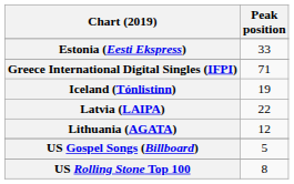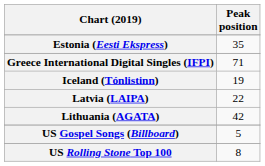 <table class="wikitable sortable plainrowheaders" style="text-align:center">
 <tr>
 <th scope="col">Chart (2019)</th>
 <th scope="col">Peak<br>position</th>
 </tr>
 <tr>
 </tr>
 <tr>
 </tr>
 <tr>
 </tr>
 <tr>
 </tr>
 <tr>
 <th scope="row">Estonia (<em><a href='#'>Eesti Ekspress</a></em>)</th>
-<td>33</td>
+<td>35</td>
 </tr>
 <tr>
 </tr>
 <tr>
 <th scope="row">Greece International Digital Singles (<a href='#'>IFPI</a>)</th>
 <td>71</td>
 </tr>
 <tr>
 <th scope="row">Iceland (<a href='#'>Tónlistinn</a>)</th>
 <td>19</td>
 </tr>
 <tr>
 <th scope="row">Latvia (<a href='#'>LAIPA</a>)</th>
 <td>22</td>
 </tr>
 <tr>
 <th scope="row">Lithuania (<a href='#'>AGATA</a>)</th>
-<td>12</td>
+<td>42</td>
 </tr>
 <tr>
 </tr>
 <tr>
 </tr>
 <tr>
 </tr>
 <tr>
 </tr>
 <tr>
 </tr>
 <tr>
 </tr>
 <tr>
 </tr>
 <tr>
 </tr>
 <tr>
 </tr>
 <tr>
 <th scope="row">US <a href='#'>Gospel Songs</a> (<em><a href='#'>Billboard</a></em>)</th>
 <td>5</td>
 </tr>
 <tr>
 </tr>
 <tr>
 <th scope="row">US <a href='#'><em>Rolling Stone</em> Top 100</a></th>
 <td>8</td>
 </tr>
 </table>
